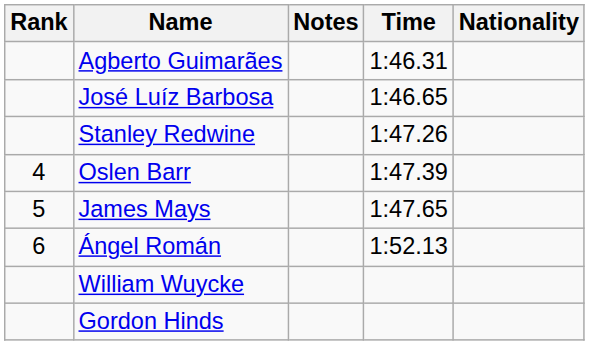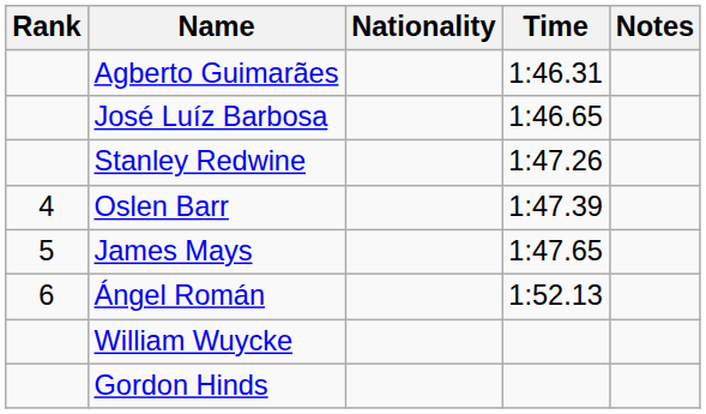 <table class="wikitable sortable" style="text-align:center">
 <tr>
 <th>Rank</th>
 <th>Name</th>
+<th>Nationality</th>
+<th>Time</th>
 <th>Notes</th>
-<th>Time</th>
-<th>Nationality</th>
 </tr>
 <tr>
 <td></td>
 <td align=left><a href='#'>Agberto Guimarães</a></td>
+<td align=left></td>
+<td>1:46.31</td>
 <td></td>
-<td>1:46.31</td>
-<td align=left></td>
 </tr>
 <tr>
 <td></td>
 <td align=left><a href='#'>José Luíz Barbosa</a></td>
+<td align=left></td>
+<td>1:46.65</td>
 <td></td>
-<td>1:46.65</td>
-<td align=left></td>
 </tr>
 <tr>
 <td></td>
 <td align=left><a href='#'>Stanley Redwine</a></td>
+<td align=left></td>
+<td>1:47.26</td>
 <td></td>
-<td>1:47.26</td>
-<td align=left></td>
 </tr>
 <tr>
 <td>4</td>
 <td align=left><a href='#'>Oslen Barr</a></td>
+<td align=left></td>
+<td>1:47.39</td>
 <td></td>
-<td>1:47.39</td>
-<td align=left></td>
 </tr>
 <tr>
 <td>5</td>
 <td align=left><a href='#'>James Mays</a></td>
+<td align=left></td>
+<td>1:47.65</td>
 <td></td>
-<td>1:47.65</td>
-<td align=left></td>
 </tr>
 <tr>
 <td>6</td>
 <td align=left><a href='#'>Ángel Román</a></td>
+<td align=left></td>
+<td>1:52.13</td>
 <td></td>
-<td>1:52.13</td>
-<td align=left></td>
 </tr>
 <tr>
 <td></td>
 <td align=left><a href='#'>William Wuycke</a></td>
+<td align=left></td>
 <td></td>
 <td></td>
-<td align=left></td>
 </tr>
 <tr>
 <td></td>
 <td align=left><a href='#'>Gordon Hinds</a></td>
+<td align=left></td>
 <td></td>
 <td></td>
-<td align=left></td>
 </tr>
 </table>
